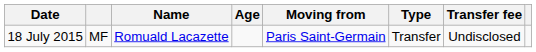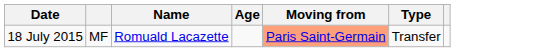 <table class="wikitable" Style="text-align: center">
 <tr>
 <th>Date</th>
 <th></th>
 <th>Name</th>
 <th>Age</th>
 <th>Moving from</th>
 <th>Type</th>
-<th>Transfer fee</th>
 <th></th>
 </tr>
 <tr>
 <td>18 July 2015</td>
 <td>MF</td>
 <td><a href='#'>Romuald Lacazette</a></td>
 <td></td>
-<td><a href='#'>Paris Saint-Germain</a></td>
+<td style="background: lightsalmon;"><a href='#'>Paris Saint-Germain</a></td>
 <td>Transfer</td>
-<td>Undisclosed</td>
 <td></td>
 </tr>
 </table>
